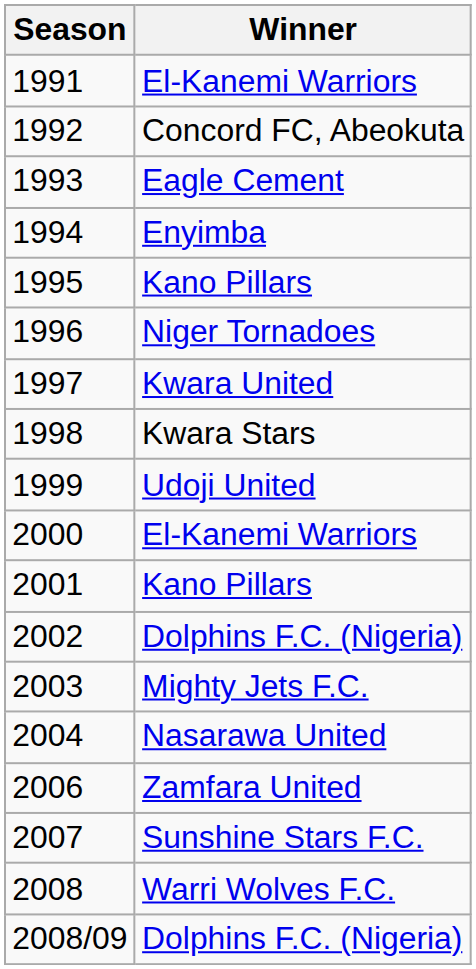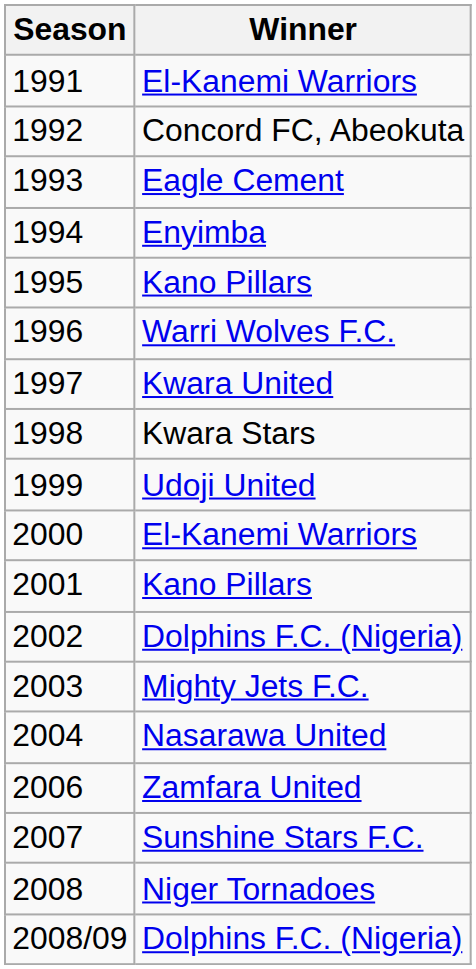 <table class="wikitable">
 <tr>
 <th>Season</th>
 <th>Winner</th>
 </tr>
 <tr>
 <td>1991</td>
 <td><a href='#'>El-Kanemi Warriors</a></td>
 </tr>
 <tr>
 <td>1992</td>
 <td>Concord FC, Abeokuta</td>
 </tr>
 <tr>
 <td>1993</td>
 <td><a href='#'>Eagle Cement</a></td>
 </tr>
 <tr>
 <td>1994</td>
 <td><a href='#'>Enyimba</a></td>
 </tr>
 <tr>
 <td>1995</td>
 <td><a href='#'>Kano Pillars</a></td>
 </tr>
 <tr>
 <td>1996</td>
-<td><a href='#'>Niger Tornadoes</a></td>
+<td><a href='#'>Warri Wolves F.C.</a></td>
 </tr>
 <tr>
 <td>1997</td>
 <td><a href='#'>Kwara United</a></td>
 </tr>
 <tr>
 <td>1998</td>
 <td>Kwara Stars</td>
 </tr>
 <tr>
 <td>1999</td>
 <td><a href='#'>Udoji United</a></td>
 </tr>
 <tr>
 <td>2000</td>
 <td><a href='#'>El-Kanemi Warriors</a></td>
 </tr>
 <tr>
 <td>2001</td>
 <td><a href='#'>Kano Pillars</a></td>
 </tr>
 <tr>
 <td>2002</td>
 <td><a href='#'>Dolphins F.C. (Nigeria)</a></td>
 </tr>
 <tr>
 <td>2003</td>
 <td><a href='#'>Mighty Jets F.C.</a></td>
 </tr>
 <tr>
 <td>2004</td>
 <td><a href='#'>Nasarawa United</a></td>
 </tr>
 <tr>
 <td>2006</td>
 <td><a href='#'>Zamfara United</a></td>
 </tr>
 <tr>
 <td>2007</td>
 <td><a href='#'>Sunshine Stars F.C.</a></td>
 </tr>
 <tr>
 <td>2008</td>
-<td><a href='#'>Warri Wolves F.C.</a></td>
+<td><a href='#'>Niger Tornadoes</a></td>
 </tr>
 <tr>
 <td>2008/09</td>
 <td><a href='#'>Dolphins F.C. (Nigeria)</a></td>
 </tr>
 </table>
